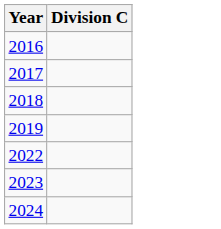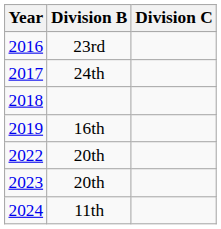 <table class="wikitable" style="text-align:center">
 <tr>
 <th>Year</th>
+<th>Division B</th>
 <th>Division C</th>
 </tr>
 <tr>
 <td><a href='#'>2016</a></td>
+<td>23rd</td>
 <td></td>
 </tr>
 <tr>
 <td><a href='#'>2017</a></td>
+<td>24th</td>
 <td></td>
 </tr>
 <tr>
 <td><a href='#'>2018</a></td>
 <td></td>
+<td></td>
 </tr>
 <tr>
 <td><a href='#'>2019</a></td>
+<td>16th</td>
 <td></td>
 </tr>
 <tr>
 <td><a href='#'>2022</a></td>
+<td>20th</td>
 <td></td>
 </tr>
 <tr>
 <td><a href='#'>2023</a></td>
+<td>20th</td>
 <td></td>
 </tr>
 <tr>
 <td><a href='#'>2024</a></td>
+<td>11th</td>
 <td></td>
 </tr>
 </table>
